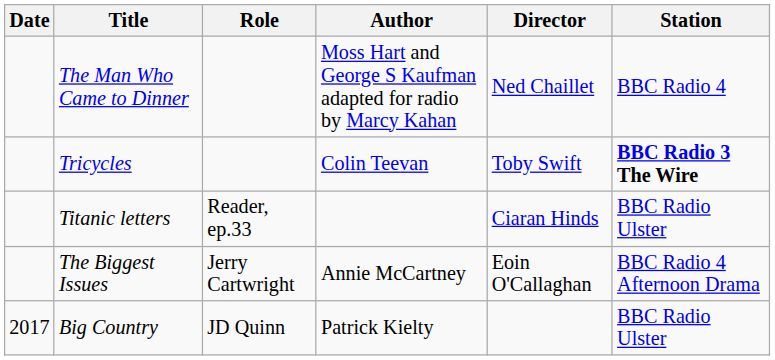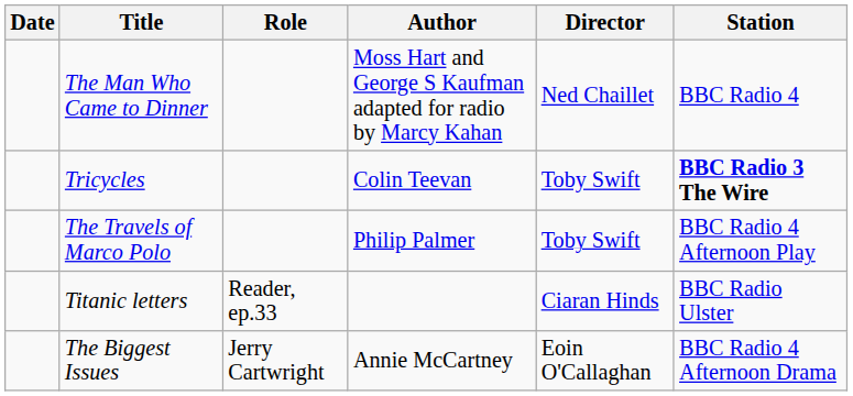 <table class="wikitable sortable">
 <tr>
 <th>Date</th>
 <th>Title</th>
 <th>Role</th>
 <th>Author</th>
 <th>Director</th>
 <th>Station<br></th>
 </tr>
 <tr id="The Man Who Came to Dinner">
 <td></td>
 <td><em><a href='#'>The Man Who Came to Dinner</a></em></td>
 <td></td>
 <td><a href='#'>Moss Hart</a> and <a href='#'>George S Kaufman</a><br>adapted for radio by <a href='#'>Marcy Kahan</a></td>
 <td><a href='#'>Ned Chaillet</a></td>
 <td><a href='#'>BBC Radio 4</a></td>
 </tr>
 <tr id="Tricycles">
 <td></td>
 <td><em><a href='#'>Tricycles</a></em></td>
 <td></td>
 <td><a href='#'>Colin Teevan</a></td>
 <td><a href='#'>Toby Swift</a></td>
 <td><strong><a href='#'>BBC Radio 3</a> The Wire</strong></td>
 </tr>
+<tr id="The Travels of Marco Polo">
+<td></td>
+<td><em><a href='#'>The Travels of Marco Polo</a></em></td>
+<td></td>
+<td><a href='#'>Philip Palmer</a></td>
+<td><a href='#'>Toby Swift</a></td>
+<td><a href='#'>BBC Radio 4</a> <a href='#'>Afternoon Play</a></td>
+</tr>
 <tr id="Titanic Letters">
 <td></td>
 <td><em>Titanic letters</em></td>
 <td>Reader, ep.33</td>
 <td></td>
 <td><a href='#'>Ciaran Hinds</a></td>
 <td><a href='#'>BBC Radio Ulster</a></td>
 </tr>
 <tr id="The Biggest Issues">
 <td></td>
 <td><em>The Biggest Issues</em></td>
 <td>Jerry Cartwright</td>
 <td>Annie McCartney</td>
 <td>Eoin O'Callaghan</td>
 <td><a href='#'>BBC Radio 4</a> <a href='#'>Afternoon Drama</a></td>
 </tr>
-<tr>
-<td>2017</td>
-<td><em>Big Country</em></td>
-<td>JD Quinn</td>
-<td>Patrick Kielty</td>
-<td></td>
-<td><a href='#'>BBC Radio Ulster</a></td>
-</tr>
 </table>
